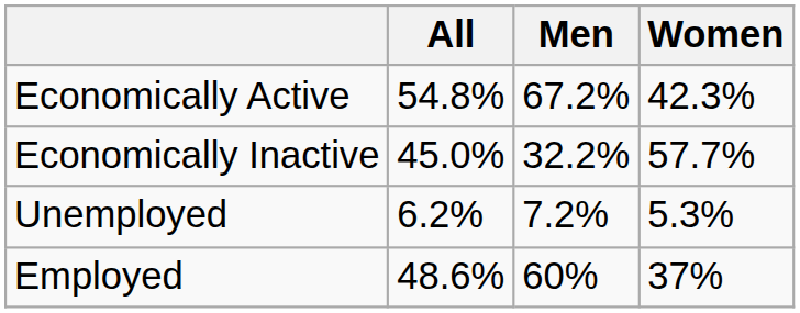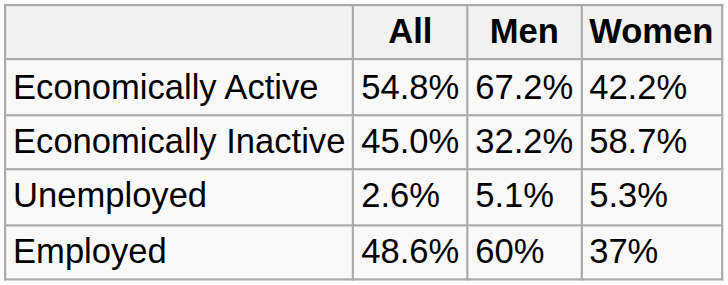 <table class="wikitable">
 <tr>
 <th></th>
 <th>All</th>
 <th>Men</th>
 <th>Women</th>
 </tr>
 <tr>
 <td>Economically Active</td>
 <td>54.8%</td>
 <td>67.2%</td>
-<td>42.3%</td>
+<td>42.2%</td>
 </tr>
 <tr>
 <td>Economically Inactive</td>
 <td>45.0%</td>
 <td>32.2%</td>
-<td>57.7%</td>
+<td>58.7%</td>
 </tr>
 <tr>
 <td>Unemployed</td>
-<td>6.2%</td>
-<td>7.2%</td>
+<td>2.6%</td>
+<td>5.1%</td>
 <td>5.3%</td>
 </tr>
 <tr>
 <td>Employed</td>
 <td>48.6%</td>
 <td>60%</td>
 <td>37%</td>
 </tr>
 </table>
